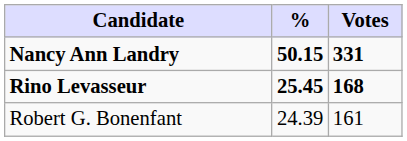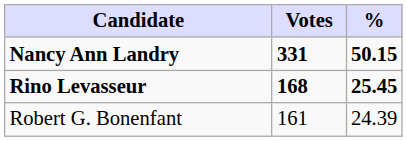 <table class="wikitable">
 <tr>
 <th style="background:#ddf; width:200px;">Candidate</th>
+<th style="background:#ddf; width:50px;">Votes</th>
 <th style="background:#ddf; width:30px;">%</th>
-<th style="background:#ddf; width:50px;">Votes</th>
 </tr>
 <tr>
 <td><strong>Nancy Ann Landry</strong></td>
+<td><strong>331</strong></td>
 <td><strong>50.15</strong></td>
-<td><strong>331</strong></td>
 </tr>
 <tr>
 <td><strong>Rino Levasseur</strong></td>
+<td><strong>168</strong></td>
 <td><strong>25.45</strong></td>
-<td><strong>168</strong></td>
 </tr>
 <tr>
 <td>Robert G. Bonenfant</td>
+<td>161</td>
 <td>24.39</td>
-<td>161</td>
 </tr>
 </table>
